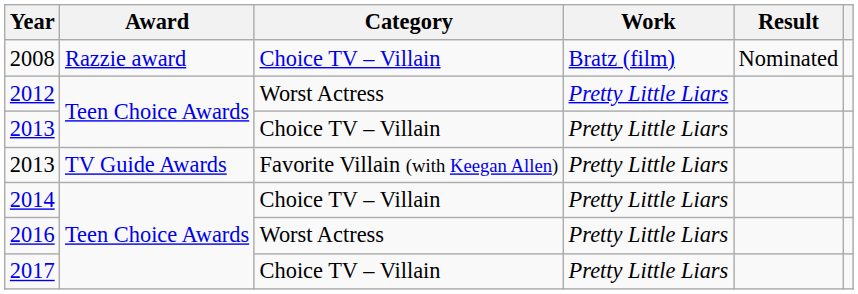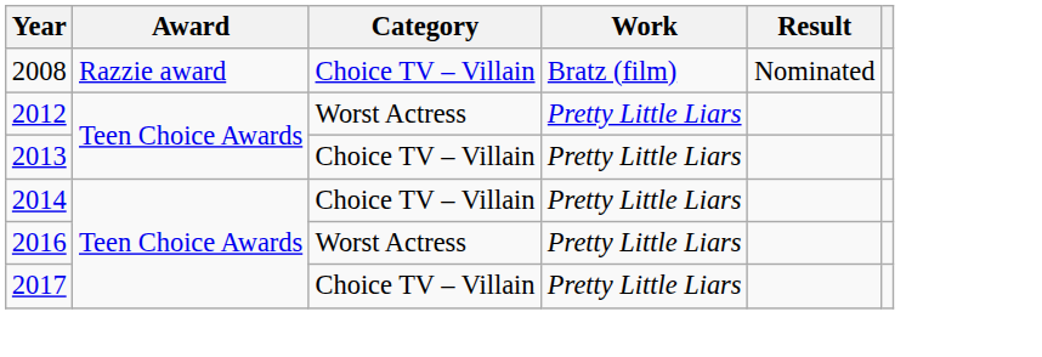 <table class="wikitable">
 <tr>
 <th>Year</th>
 <th>Award</th>
 <th>Category</th>
 <th>Work</th>
 <th>Result</th>
 <th></th>
 </tr>
 <tr>
 <td>2008</td>
 <td><a href='#'>Razzie award</a></td>
 <td><a href='#'>Choice TV – Villain</a></td>
 <td><a href='#'>Bratz (film)</a></td>
 <td>Nominated</td>
 </tr>
 <tr>
 <td><a href='#'>2012</a></td>
 <td rowspan="2"><a href='#'>Teen Choice Awards</a></td>
 <td>Worst Actress</td>
 <td><em><a href='#'>Pretty Little Liars</a></em></td>
 <td></td>
 <td style="text-align:center;"></td>
 </tr>
 <tr>
 <td><a href='#'>2013</a></td>
 <td>Choice TV – Villain</td>
 <td><em>Pretty Little Liars</em></td>
 <td></td>
 <td style="text-align:center;"></td>
 </tr>
 <tr>
-<td>2013</td>
-<td><a href='#'>TV Guide Awards</a></td>
-<td>Favorite Villain <small>(with <a href='#'>Keegan Allen</a>)</small></td>
-<td><em>Pretty Little Liars</em></td>
-<td></td>
-<td style="text-align:center;"></td>
-</tr>
-<tr>
 <td><a href='#'>2014</a></td>
 <td rowspan="3"><a href='#'>Teen Choice Awards</a></td>
 <td>Choice TV – Villain</td>
 <td><em>Pretty Little Liars</em></td>
 <td></td>
 <td style="text-align:center;"></td>
 </tr>
 <tr>
 <td><a href='#'>2016</a></td>
 <td>Worst Actress</td>
 <td><em>Pretty Little Liars</em></td>
 <td></td>
 <td style="text-align:center;"></td>
 </tr>
 <tr>
 <td><a href='#'>2017</a></td>
 <td>Choice TV – Villain</td>
 <td><em>Pretty Little Liars</em></td>
 <td></td>
 <td style="text-align:center;"></td>
 </tr>
 </table>
